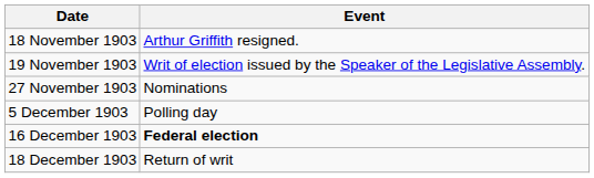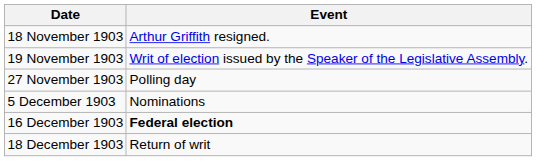 <table class="wikitable">
 <tr>
 <th>Date</th>
 <th>Event</th>
 </tr>
 <tr>
 <td>18 November 1903</td>
 <td><a href='#'>Arthur Griffith</a> resigned.</td>
 </tr>
 <tr>
 <td>19 November 1903</td>
 <td><a href='#'>Writ of election</a> issued by the <a href='#'>Speaker of the Legislative Assembly</a>.</td>
 </tr>
 <tr>
 <td>27 November 1903</td>
-<td>Nominations</td>
+<td>Polling day</td>
 </tr>
 <tr>
 <td>5 December 1903</td>
-<td>Polling day</td>
+<td>Nominations</td>
 </tr>
 <tr>
 <td>16 December 1903</td>
 <td><strong>Federal election</strong></td>
 </tr>
 <tr>
 <td>18 December 1903</td>
 <td>Return of writ</td>
 </tr>
 </table>
